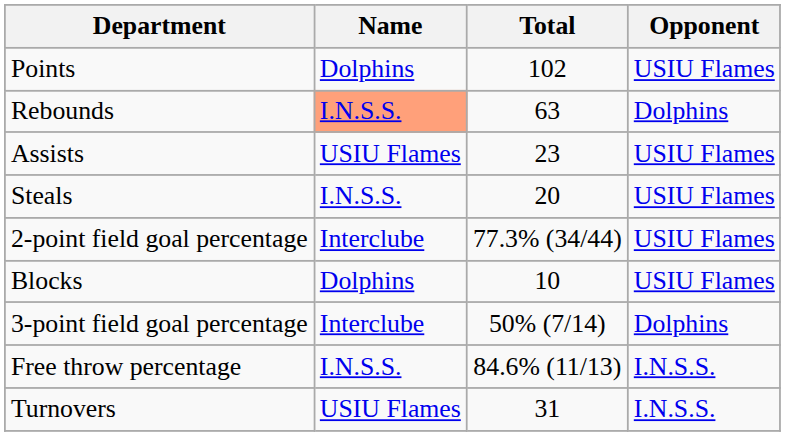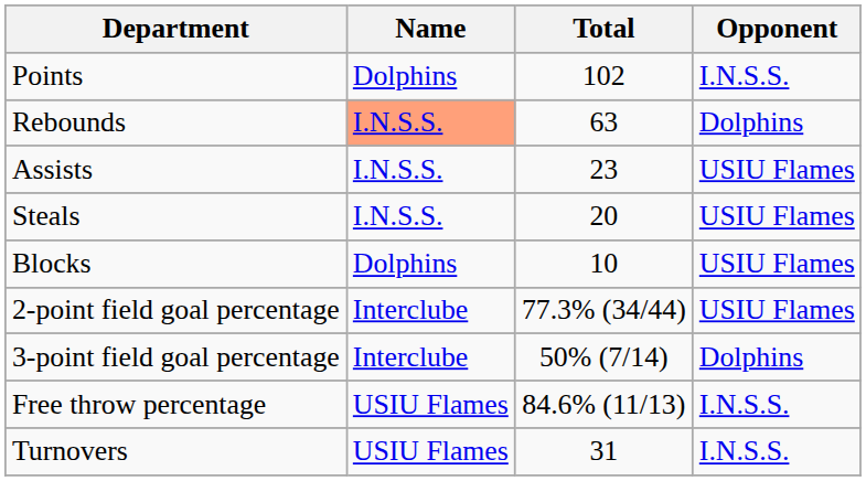 <table class=wikitable style="font-size:90%;">
 <tr>
 <th>Department</th>
 <th>Name</th>
 <th>Total</th>
 <th>Opponent</th>
 </tr>
 <tr>
 <td>Points</td>
 <td> <a href='#'>Dolphins</a></td>
 <td align=center>102</td>
-<td> <a href='#'>USIU Flames</a></td>
+<td> <a href='#'>I.N.S.S.</a></td>
 </tr>
 <tr>
 <td>Rebounds</td>
 <td style="background: lightsalmon;"> <a href='#'>I.N.S.S.</a></td>
 <td align=center>63</td>
 <td> <a href='#'>Dolphins</a></td>
 </tr>
 <tr>
 <td>Assists</td>
-<td> <a href='#'>USIU Flames</a></td>
+<td> <a href='#'>I.N.S.S.</a></td>
 <td align=center>23</td>
 <td> <a href='#'>USIU Flames</a></td>
 </tr>
 <tr>
 <td>Steals</td>
 <td> <a href='#'>I.N.S.S.</a></td>
 <td align=center>20</td>
 <td> <a href='#'>USIU Flames</a></td>
 </tr>
 <tr>
+<td>Blocks</td>
+<td> <a href='#'>Dolphins</a></td>
+<td align=center>10</td>
+<td> <a href='#'>USIU Flames</a></td>
+</tr>
+<tr>
 <td>2-point field goal percentage</td>
 <td> <a href='#'>Interclube</a></td>
 <td align=center>77.3% (34/44)</td>
-<td> <a href='#'>USIU Flames</a></td>
-</tr>
-<tr>
-<td>Blocks</td>
-<td> <a href='#'>Dolphins</a></td>
-<td align=center>10</td>
 <td> <a href='#'>USIU Flames</a></td>
 </tr>
 <tr>
 <td>3-point field goal percentage</td>
 <td> <a href='#'>Interclube</a></td>
 <td align=center>50% (7/14)</td>
 <td> <a href='#'>Dolphins</a></td>
 </tr>
 <tr>
 <td>Free throw percentage</td>
-<td> <a href='#'>I.N.S.S.</a></td>
+<td> <a href='#'>USIU Flames</a></td>
 <td align=center>84.6% (11/13)</td>
 <td> <a href='#'>I.N.S.S.</a></td>
 </tr>
 <tr>
 <td>Turnovers</td>
 <td> <a href='#'>USIU Flames</a></td>
 <td align=center>31</td>
 <td> <a href='#'>I.N.S.S.</a></td>
 </tr>
 </table>
